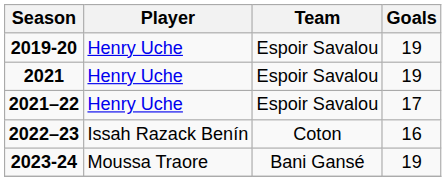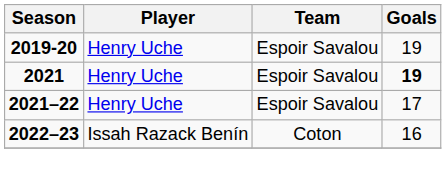 <table class="wikitable" style="text-align:center;">
 <tr>
 <th>Season</th>
 <th>Player</th>
 <th>Team</th>
 <th>Goals</th>
 </tr>
 <tr>
 <td><strong>2019-20</strong></td>
 <td align=left> <a href='#'>Henry Uche</a></td>
 <td>Espoir Savalou</td>
 <td>19</td>
 </tr>
 <tr>
 <td><strong>2021</strong></td>
 <td align=left> <a href='#'>Henry Uche</a></td>
 <td>Espoir Savalou</td>
-<td>19</td>
+<td><strong>19</strong></td>
 </tr>
 <tr>
 <td><strong>2021–22</strong></td>
 <td align=left> <a href='#'>Henry Uche</a></td>
 <td>Espoir Savalou</td>
 <td>17</td>
 </tr>
 <tr>
 <td><strong>2022–23</strong></td>
 <td align=left> Issah Razack Benín</td>
 <td>Coton</td>
 <td>16</td>
 </tr>
 <tr>
-<td><strong>2023-24</strong></td>
-<td align=left> Moussa Traore</td>
-<td>Bani Gansé</td>
-<td>19</td>
-</tr>
-<tr>
 </tr>
 </table>
